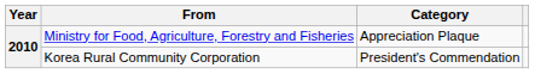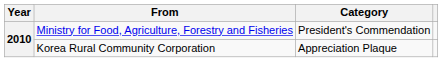 <table class="wikitable">
 <tr>
 <th>Year</th>
 <th>From</th>
 <th>Category</th>
 <th></th>
 </tr>
 <tr>
 <th rowspan="2">2010</th>
 <td><a href='#'>Ministry for Food, Agriculture, Forestry and Fisheries</a></td>
-<td>Appreciation Plaque</td>
+<td>President's Commendation</td>
 <td></td>
 </tr>
 <tr>
 <td>Korea Rural Community Corporation</td>
-<td>President's Commendation</td>
+<td>Appreciation Plaque</td>
 <td></td>
 </tr>
 </table>
